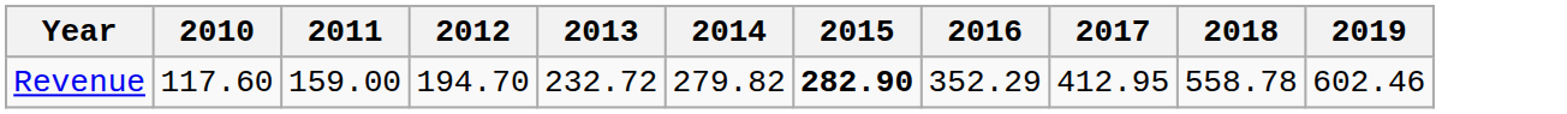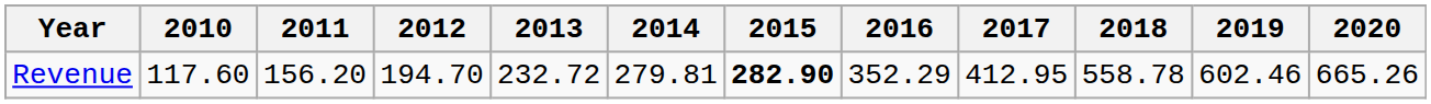 <table class="wikitable">
 <tr>
 <th>Year</th>
 <th>2010</th>
 <th>2011</th>
 <th>2012</th>
 <th>2013</th>
 <th>2014</th>
 <th>2015</th>
 <th>2016</th>
 <th>2017</th>
 <th>2018</th>
 <th>2019</th>
+<th>2020</th>
 </tr>
 <tr>
 <td><a href='#'>Revenue</a></td>
 <td align="right">117.60</td>
-<td align="right">159.00</td>
+<td align="right">156.20</td>
 <td align="right">194.70</td>
 <td align="right">232.72</td>
-<td align="right">279.82</td>
+<td align="right">279.81</td>
 <td align="right"><strong>282.90</strong></td>
 <td align="right">352.29</td>
 <td align="right">412.95</td>
 <td align="right">558.78</td>
 <td align="right">602.46</td>
+<td align="right">665.26</td>
 </tr>
 </table>
